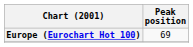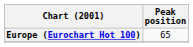 <table class="wikitable sortable plainrowheaders" style="text-align:center">
 <tr>
 <th scope="col">Chart (2001)</th>
 <th scope="col">Peak<br>position</th>
 </tr>
 <tr>
 <th scope="row">Europe (<a href='#'>Eurochart Hot 100</a>)</th>
-<td>69</td>
+<td>65</td>
 </tr>
 <tr>
 </tr>
 <tr>
 </tr>
 <tr>
 </tr>
 <tr>
 </tr>
 </table>
